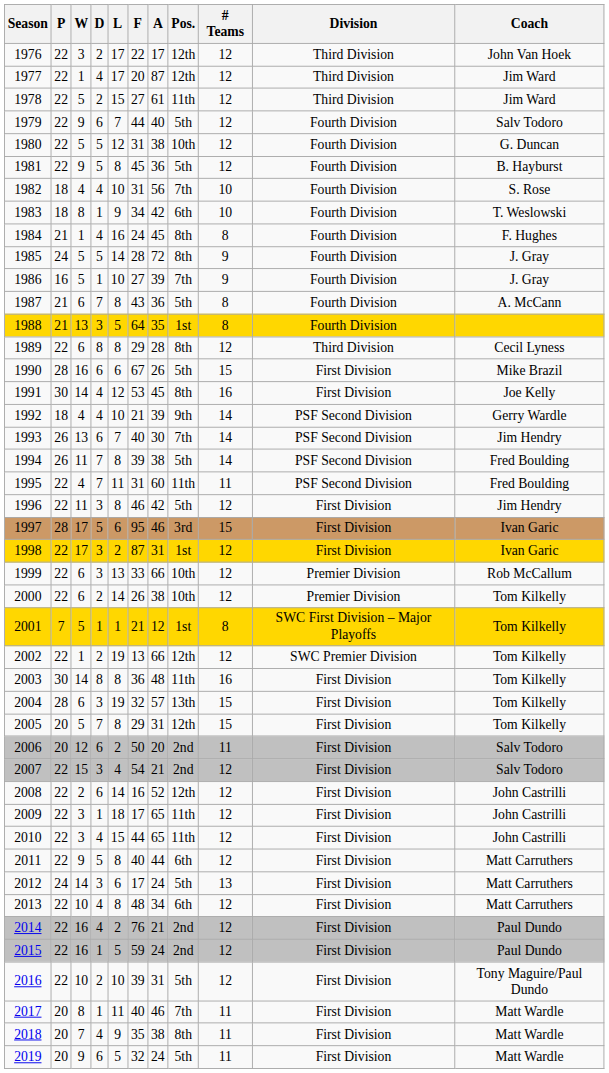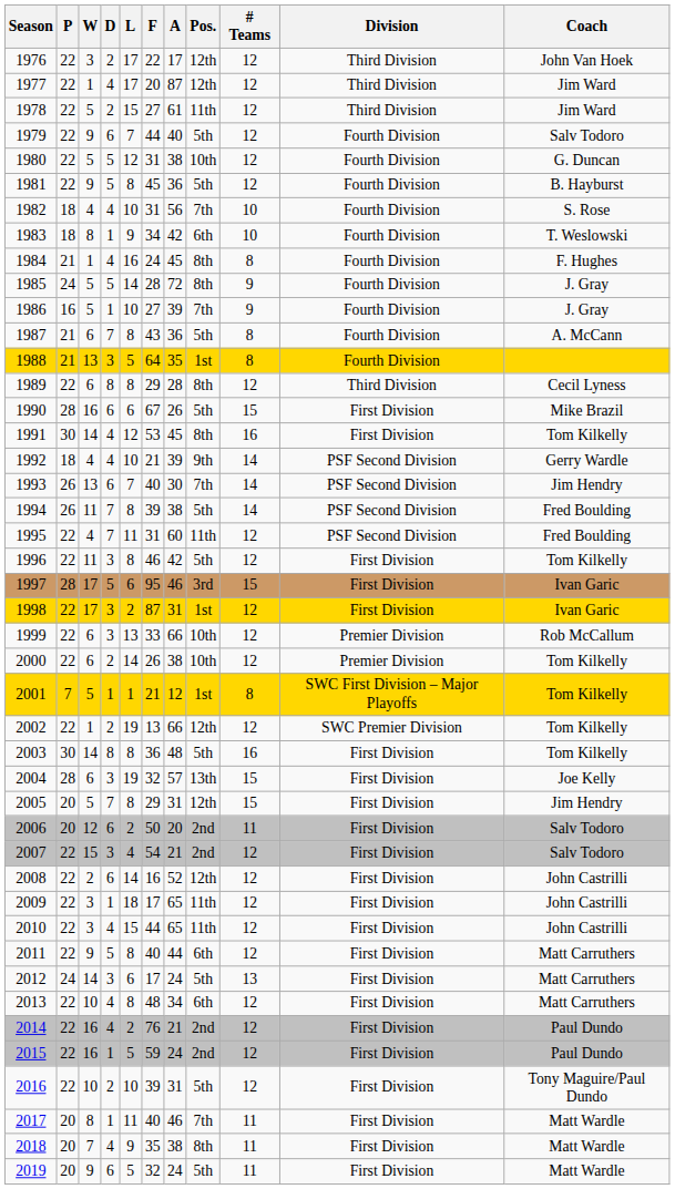 <table class="wikitable" style="text-align:center; font-size:90%;width:50%; text-align:center">
 <tr>
 <th>Season</th>
 <th>P</th>
 <th>W</th>
 <th>D</th>
 <th>L</th>
 <th>F</th>
 <th>A</th>
 <th>Pos.</th>
 <th># Teams</th>
 <th>Division</th>
 <th>Coach</th>
 </tr>
 <tr>
 <td>1976</td>
 <td>22</td>
 <td>3</td>
 <td>2</td>
 <td>17</td>
 <td>22</td>
 <td>17</td>
 <td>12th</td>
 <td>12</td>
 <td>Third Division</td>
 <td>John Van Hoek</td>
 </tr>
 <tr>
 <td>1977</td>
 <td>22</td>
 <td>1</td>
 <td>4</td>
 <td>17</td>
 <td>20</td>
 <td>87</td>
 <td>12th</td>
 <td>12</td>
 <td>Third Division</td>
 <td>Jim Ward</td>
 </tr>
 <tr>
 <td>1978</td>
 <td>22</td>
 <td>5</td>
 <td>2</td>
 <td>15</td>
 <td>27</td>
 <td>61</td>
 <td>11th</td>
 <td>12</td>
 <td>Third Division</td>
 <td>Jim Ward</td>
 </tr>
 <tr>
 <td>1979</td>
 <td>22</td>
 <td>9</td>
 <td>6</td>
 <td>7</td>
 <td>44</td>
 <td>40</td>
 <td>5th</td>
 <td>12</td>
 <td>Fourth Division</td>
 <td>Salv Todoro</td>
 </tr>
 <tr>
 <td>1980</td>
 <td>22</td>
 <td>5</td>
 <td>5</td>
 <td>12</td>
 <td>31</td>
 <td>38</td>
 <td>10th</td>
 <td>12</td>
 <td>Fourth Division</td>
 <td>G. Duncan</td>
 </tr>
 <tr>
 <td>1981</td>
 <td>22</td>
 <td>9</td>
 <td>5</td>
 <td>8</td>
 <td>45</td>
 <td>36</td>
 <td>5th</td>
 <td>12</td>
 <td>Fourth Division</td>
 <td>B. Hayburst</td>
 </tr>
 <tr>
 <td>1982</td>
 <td>18</td>
 <td>4</td>
 <td>4</td>
 <td>10</td>
 <td>31</td>
 <td>56</td>
 <td>7th</td>
 <td>10</td>
 <td>Fourth Division</td>
 <td>S. Rose</td>
 </tr>
 <tr>
 <td>1983</td>
 <td>18</td>
 <td>8</td>
 <td>1</td>
 <td>9</td>
 <td>34</td>
 <td>42</td>
 <td>6th</td>
 <td>10</td>
 <td>Fourth Division</td>
 <td>T. Weslowski</td>
 </tr>
 <tr>
 <td>1984</td>
 <td>21</td>
 <td>1</td>
 <td>4</td>
 <td>16</td>
 <td>24</td>
 <td>45</td>
 <td>8th</td>
 <td>8</td>
 <td>Fourth Division</td>
 <td>F. Hughes</td>
 </tr>
 <tr>
 <td>1985</td>
 <td>24</td>
 <td>5</td>
 <td>5</td>
 <td>14</td>
 <td>28</td>
 <td>72</td>
 <td>8th</td>
 <td>9</td>
 <td>Fourth Division</td>
 <td>J. Gray</td>
 </tr>
 <tr>
 <td>1986</td>
 <td>16</td>
 <td>5</td>
 <td>1</td>
 <td>10</td>
 <td>27</td>
 <td>39</td>
 <td>7th</td>
 <td>9</td>
 <td>Fourth Division</td>
 <td>J. Gray</td>
 </tr>
 <tr>
 <td>1987</td>
 <td>21</td>
 <td>6</td>
 <td>7</td>
 <td>8</td>
 <td>43</td>
 <td>36</td>
 <td>5th</td>
 <td>8</td>
 <td>Fourth Division</td>
 <td>A. McCann</td>
 </tr>
 <tr bgcolor=gold>
 <td>1988</td>
 <td>21</td>
 <td>13</td>
 <td>3</td>
 <td>5</td>
 <td>64</td>
 <td>35</td>
 <td>1st</td>
 <td>8</td>
 <td>Fourth Division</td>
 <td></td>
 </tr>
 <tr>
 <td>1989</td>
 <td>22</td>
 <td>6</td>
 <td>8</td>
 <td>8</td>
 <td>29</td>
 <td>28</td>
 <td>8th</td>
 <td>12</td>
 <td>Third Division</td>
 <td>Cecil Lyness</td>
 </tr>
 <tr>
 <td>1990</td>
 <td>28</td>
 <td>16</td>
 <td>6</td>
 <td>6</td>
 <td>67</td>
 <td>26</td>
 <td>5th</td>
 <td>15</td>
 <td>First Division</td>
 <td>Mike Brazil</td>
 </tr>
 <tr>
 <td>1991</td>
 <td>30</td>
 <td>14</td>
 <td>4</td>
 <td>12</td>
 <td>53</td>
 <td>45</td>
 <td>8th</td>
 <td>16</td>
 <td>First Division</td>
-<td>Joe Kelly</td>
+<td>Tom Kilkelly</td>
 </tr>
 <tr>
 <td>1992</td>
 <td>18</td>
 <td>4</td>
 <td>4</td>
 <td>10</td>
 <td>21</td>
 <td>39</td>
 <td>9th</td>
 <td>14</td>
 <td>PSF Second Division</td>
 <td>Gerry Wardle</td>
 </tr>
 <tr>
 <td>1993</td>
 <td>26</td>
 <td>13</td>
 <td>6</td>
 <td>7</td>
 <td>40</td>
 <td>30</td>
 <td>7th</td>
 <td>14</td>
 <td>PSF Second Division</td>
 <td>Jim Hendry</td>
 </tr>
 <tr>
 <td>1994</td>
 <td>26</td>
 <td>11</td>
 <td>7</td>
 <td>8</td>
 <td>39</td>
 <td>38</td>
 <td>5th</td>
 <td>14</td>
 <td>PSF Second Division</td>
 <td>Fred Boulding</td>
 </tr>
 <tr>
 <td>1995</td>
 <td>22</td>
 <td>4</td>
 <td>7</td>
 <td>11</td>
 <td>31</td>
 <td>60</td>
 <td>11th</td>
-<td>11</td>
+<td>12</td>
 <td>PSF Second Division</td>
 <td>Fred Boulding</td>
 </tr>
 <tr>
 <td>1996</td>
 <td>22</td>
 <td>11</td>
 <td>3</td>
 <td>8</td>
 <td>46</td>
 <td>42</td>
 <td>5th</td>
 <td>12</td>
 <td>First Division</td>
-<td>Jim Hendry</td>
+<td>Tom Kilkelly</td>
 </tr>
 <tr bgcolor=#c96>
 <td>1997</td>
 <td>28</td>
 <td>17</td>
 <td>5</td>
 <td>6</td>
 <td>95</td>
 <td>46</td>
 <td>3rd</td>
 <td>15</td>
 <td>First Division</td>
 <td>Ivan Garic</td>
 </tr>
 <tr bgcolor=gold>
 <td>1998</td>
 <td>22</td>
 <td>17</td>
 <td>3</td>
 <td>2</td>
 <td>87</td>
 <td>31</td>
 <td>1st</td>
 <td>12</td>
 <td>First Division</td>
 <td>Ivan Garic</td>
 </tr>
 <tr>
 <td>1999</td>
 <td>22</td>
 <td>6</td>
 <td>3</td>
 <td>13</td>
 <td>33</td>
 <td>66</td>
 <td>10th</td>
 <td>12</td>
 <td>Premier Division</td>
 <td>Rob McCallum</td>
 </tr>
 <tr>
 <td>2000</td>
 <td>22</td>
 <td>6</td>
 <td>2</td>
 <td>14</td>
 <td>26</td>
 <td>38</td>
 <td>10th</td>
 <td>12</td>
 <td>Premier Division</td>
 <td>Tom Kilkelly</td>
 </tr>
 <tr bgcolor=gold>
 <td>2001</td>
 <td>7</td>
 <td>5</td>
 <td>1</td>
 <td>1</td>
 <td>21</td>
 <td>12</td>
 <td>1st</td>
 <td>8</td>
 <td>SWC First Division – Major Playoffs</td>
 <td>Tom Kilkelly</td>
 </tr>
 <tr>
 <td>2002</td>
 <td>22</td>
 <td>1</td>
 <td>2</td>
 <td>19</td>
 <td>13</td>
 <td>66</td>
 <td>12th</td>
 <td>12</td>
 <td>SWC Premier Division</td>
 <td>Tom Kilkelly</td>
 </tr>
 <tr>
 <td>2003</td>
 <td>30</td>
 <td>14</td>
 <td>8</td>
 <td>8</td>
 <td>36</td>
 <td>48</td>
-<td>11th</td>
+<td>5th</td>
 <td>16</td>
 <td>First Division</td>
 <td>Tom Kilkelly</td>
 </tr>
 <tr>
 <td>2004</td>
 <td>28</td>
 <td>6</td>
 <td>3</td>
 <td>19</td>
 <td>32</td>
 <td>57</td>
 <td>13th</td>
 <td>15</td>
 <td>First Division</td>
-<td>Tom Kilkelly</td>
+<td>Joe Kelly</td>
 </tr>
 <tr>
 <td>2005</td>
 <td>20</td>
 <td>5</td>
 <td>7</td>
 <td>8</td>
 <td>29</td>
 <td>31</td>
 <td>12th</td>
 <td>15</td>
 <td>First Division</td>
-<td>Tom Kilkelly</td>
+<td>Jim Hendry</td>
 </tr>
 <tr bgcolor=silver>
 <td>2006</td>
 <td>20</td>
 <td>12</td>
 <td>6</td>
 <td>2</td>
 <td>50</td>
 <td>20</td>
 <td>2nd</td>
 <td>11</td>
 <td>First Division</td>
 <td>Salv Todoro</td>
 </tr>
 <tr bgcolor=silver>
 <td>2007</td>
 <td>22</td>
 <td>15</td>
 <td>3</td>
 <td>4</td>
 <td>54</td>
 <td>21</td>
 <td>2nd</td>
 <td>12</td>
 <td>First Division</td>
 <td>Salv Todoro</td>
 </tr>
 <tr>
 <td>2008</td>
 <td>22</td>
 <td>2</td>
 <td>6</td>
 <td>14</td>
 <td>16</td>
 <td>52</td>
 <td>12th</td>
 <td>12</td>
 <td>First Division</td>
 <td>John Castrilli</td>
 </tr>
 <tr>
 <td>2009</td>
 <td>22</td>
 <td>3</td>
 <td>1</td>
 <td>18</td>
 <td>17</td>
 <td>65</td>
 <td>11th</td>
 <td>12</td>
 <td>First Division</td>
 <td>John Castrilli</td>
 </tr>
 <tr>
 <td>2010</td>
 <td>22</td>
 <td>3</td>
 <td>4</td>
 <td>15</td>
 <td>44</td>
 <td>65</td>
 <td>11th</td>
 <td>12</td>
 <td>First Division</td>
 <td>John Castrilli</td>
 </tr>
 <tr>
 <td>2011</td>
 <td>22</td>
 <td>9</td>
 <td>5</td>
 <td>8</td>
 <td>40</td>
 <td>44</td>
 <td>6th</td>
 <td>12</td>
 <td>First Division</td>
 <td>Matt Carruthers</td>
 </tr>
 <tr>
 <td>2012</td>
 <td>24</td>
 <td>14</td>
 <td>3</td>
 <td>6</td>
 <td>17</td>
 <td>24</td>
 <td>5th</td>
 <td>13</td>
 <td>First Division</td>
 <td>Matt Carruthers</td>
 </tr>
 <tr>
 <td>2013</td>
 <td>22</td>
 <td>10</td>
 <td>4</td>
 <td>8</td>
 <td>48</td>
 <td>34</td>
 <td>6th</td>
 <td>12</td>
 <td>First Division</td>
 <td>Matt Carruthers</td>
 </tr>
 <tr bgcolor=silver>
 <td><a href='#'>2014</a></td>
 <td>22</td>
 <td>16</td>
 <td>4</td>
 <td>2</td>
 <td>76</td>
 <td>21</td>
 <td>2nd</td>
 <td>12</td>
 <td>First Division</td>
 <td>Paul Dundo</td>
 </tr>
 <tr bgcolor=silver>
 <td><a href='#'>2015</a></td>
 <td>22</td>
 <td>16</td>
 <td>1</td>
 <td>5</td>
 <td>59</td>
 <td>24</td>
 <td>2nd</td>
 <td>12</td>
 <td>First Division</td>
 <td>Paul Dundo</td>
 </tr>
 <tr>
 <td><a href='#'>2016</a></td>
 <td>22</td>
 <td>10</td>
 <td>2</td>
 <td>10</td>
 <td>39</td>
 <td>31</td>
 <td>5th</td>
 <td>12</td>
 <td>First Division</td>
 <td>Tony Maguire/Paul Dundo</td>
 </tr>
 <tr>
 <td><a href='#'>2017</a></td>
 <td>20</td>
 <td>8</td>
 <td>1</td>
 <td>11</td>
 <td>40</td>
 <td>46</td>
 <td>7th</td>
 <td>11</td>
 <td>First Division</td>
 <td>Matt Wardle</td>
 </tr>
 <tr>
 <td><a href='#'>2018</a></td>
 <td>20</td>
 <td>7</td>
 <td>4</td>
 <td>9</td>
 <td>35</td>
 <td>38</td>
 <td>8th</td>
 <td>11</td>
 <td>First Division</td>
 <td>Matt Wardle</td>
 </tr>
 <tr>
 <td><a href='#'>2019</a></td>
 <td>20</td>
 <td>9</td>
 <td>6</td>
 <td>5</td>
 <td>32</td>
 <td>24</td>
 <td>5th</td>
 <td>11</td>
 <td>First Division</td>
 <td>Matt Wardle</td>
 </tr>
 </table>
